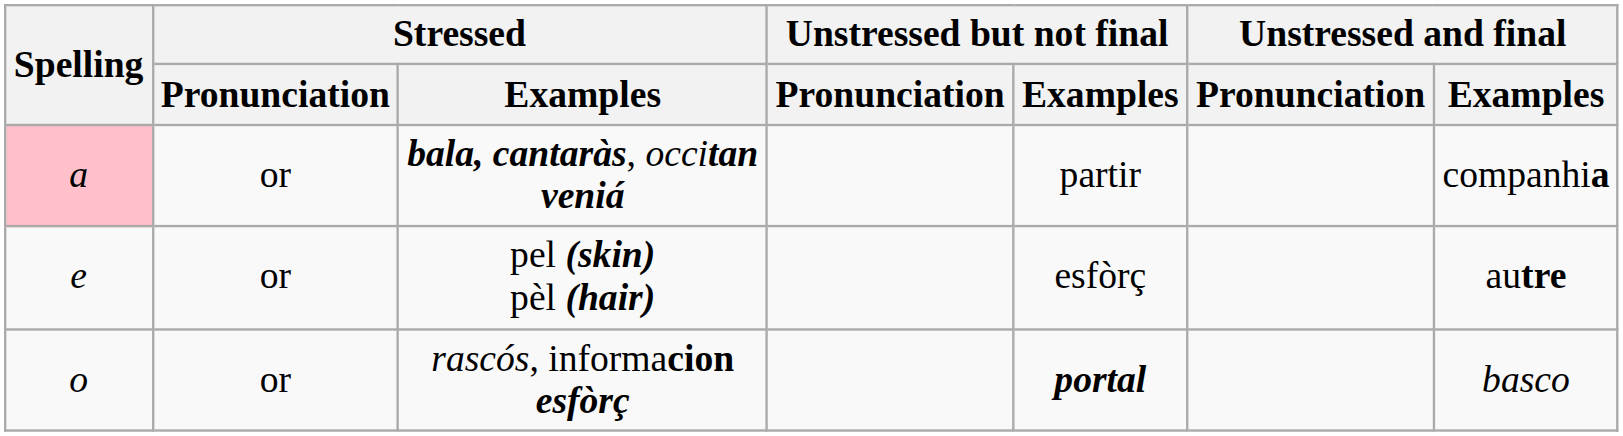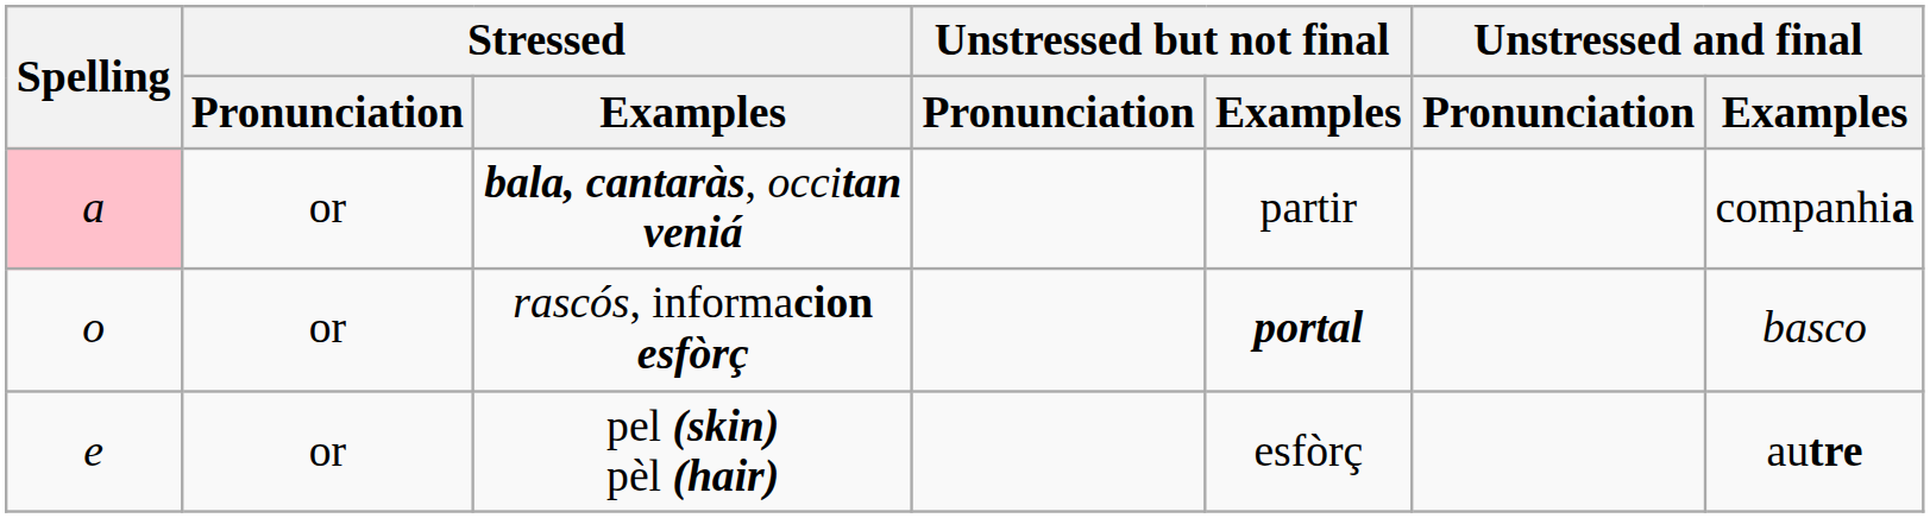 <table class="wikitable">
 <tr>
 <th rowspan="2">Spelling</th>
 <th colspan="2">Stressed</th>
 <th colspan="2">Unstressed but not final</th>
 <th colspan="2">Unstressed and final</th>
 </tr>
 <tr style="text-align: center;">
 <th><strong>Pronunciation</strong></th>
 <th><strong>Examples</strong></th>
 <th><strong>Pronunciation</strong></th>
 <th><strong>Examples</strong></th>
 <th><strong>Pronunciation</strong></th>
 <th><strong>Examples</strong></th>
 </tr>
 <tr style="text-align: center;">
 <td style="background: pink;"><em>a</em></td>
 <td> or </td>
 <td><strong><em>ba<strong>la<em>, </em>canta</strong>ràs</em></strong>, <em>occi<strong>tan<strong><em>  <br></em>ve</strong>niá<strong>  </td>
 <td></td>
 <td></em></strong>par</strong>tir<em> </td>
 <td></td>
 <td></em>companhi<strong>a<strong><em> </td>
 </tr>
 <tr style="text-align: center;">
+<td><em>o</em></td>
+<td> or </td>
+<td><em>ras</strong>cós</em></strong>, </em>informa<strong>cion<strong><em> <br><em>es</strong>fòrç</em></strong> </td>
+<td></td>
+<td><strong><em>por<strong>tal</em> </td>
+<td></td>
+<td><em>bas</strong>co</em></strong> </td>
+</tr>
+<tr style="text-align: center;">
 <td><em>e</em></td>
 <td> or </td>
 <td></em></strong>pel<strong><em>  (skin)<br></em></strong>pèl<strong><em>   (hair)</td>
 <td></td>
 <td></em></strong>es</strong>fòrç<em> </td>
 <td></td>
 <td></em>au<strong>tre<strong><em> </td>
 </tr>
-<tr style="text-align: center;">
-<td><em>o</em></td>
-<td> or </td>
-<td><em>ras</strong>cós</em></strong>, </em>informa<strong>cion<strong><em> <br><em>es</strong>fòrç</em></strong> </td>
-<td></td>
-<td><strong><em>por<strong>tal</em> </td>
-<td></td>
-<td><em>bas</strong>co</em></strong> </td>
-</tr>
 </table>
